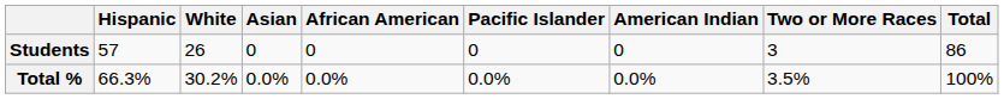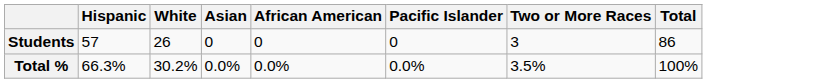 <table class="wikitable">
 <tr>
 <th></th>
 <th>Hispanic</th>
 <th>White</th>
 <th>Asian</th>
 <th>African American</th>
 <th>Pacific Islander</th>
-<th>American Indian</th>
 <th>Two or More Races</th>
 <th>Total</th>
 </tr>
 <tr>
 <th>Students</th>
 <td>57</td>
 <td>26</td>
-<td>0</td>
 <td>0</td>
 <td>0</td>
 <td>0</td>
 <td>3</td>
 <td>86</td>
 </tr>
 <tr>
 <th>Total %</th>
 <td>66.3%</td>
 <td>30.2%</td>
 <td>0.0%</td>
 <td>0.0%</td>
 <td>0.0%</td>
-<td>0.0%</td>
 <td>3.5%</td>
 <td>100%</td>
 </tr>
 </table>
